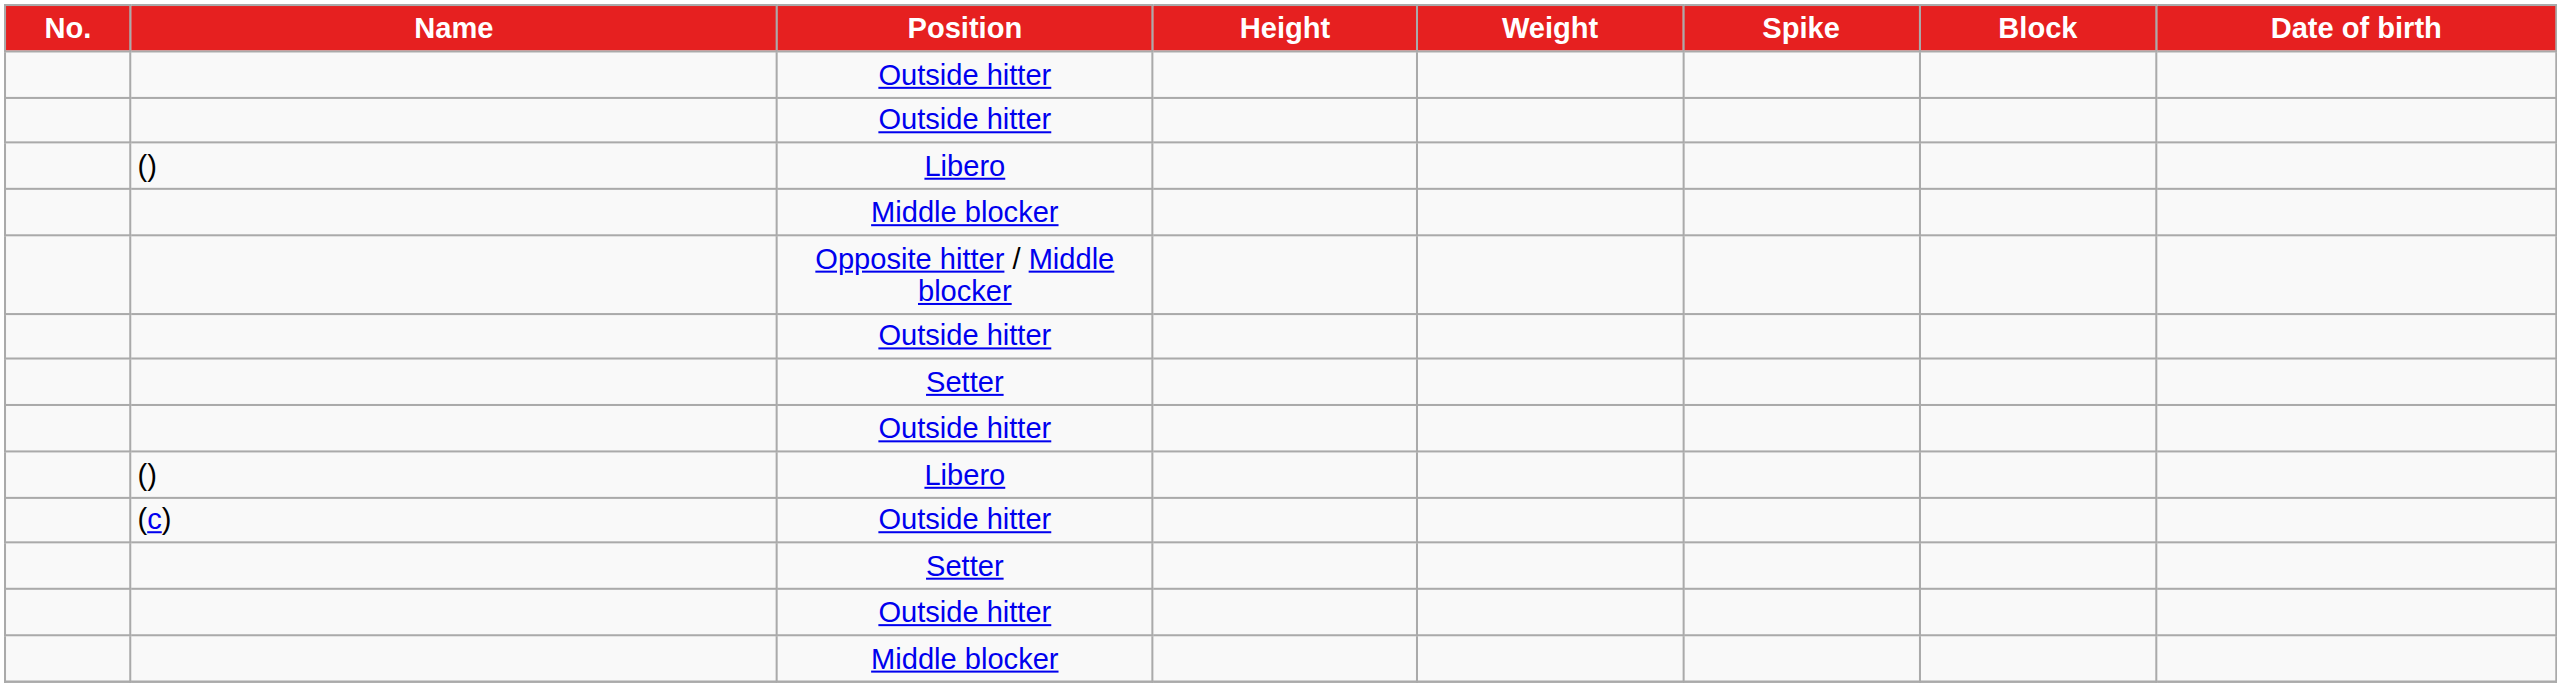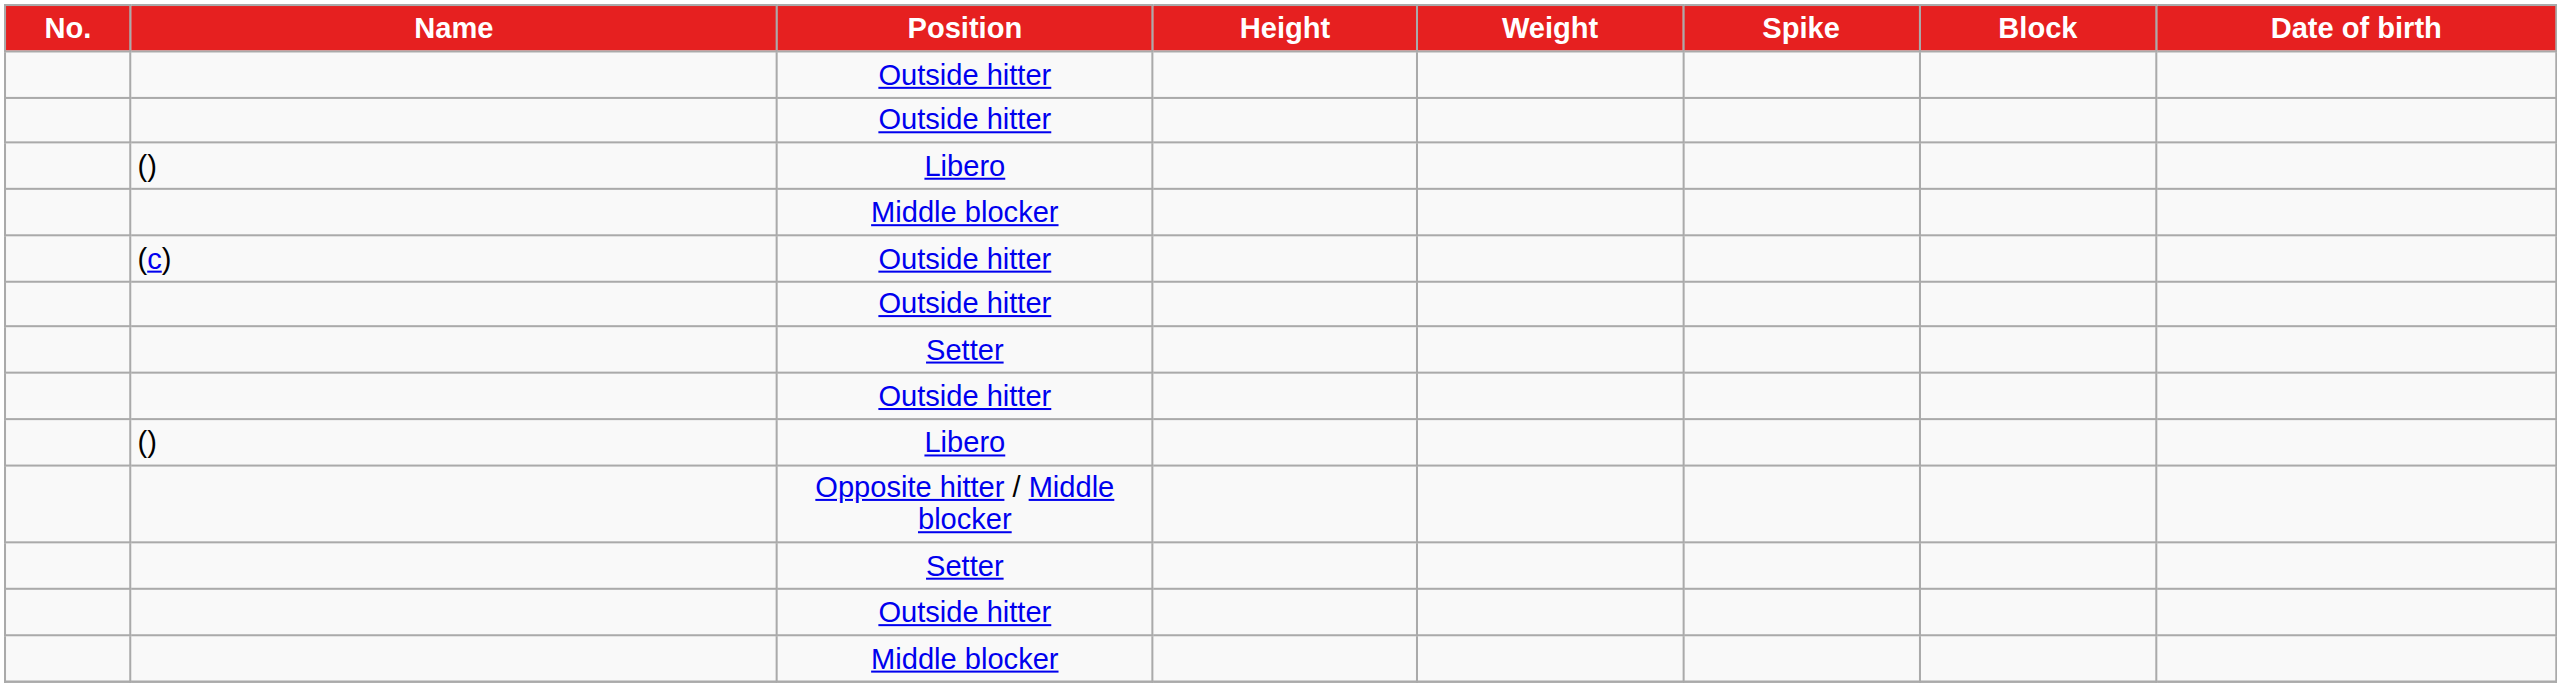 <table class="wikitable sortable" style="font-size:90%; text-align:center; width:100%;">
 <tr>
 <th style="width:4em; background:#E62020; color:white;">No.</th>
 <th style="width:23em; background:#E62020; color:white;">Name</th>
 <th style="width:13em; background:#E62020; color:white;">Position</th>
 <th style="width:9em; background:#E62020; color:white;">Height</th>
 <th style="width:9em; background:#E62020; color:white;">Weight</th>
 <th style="width:8em; background:#E62020; color:white;">Spike</th>
 <th style="width:8em; background:#E62020; color:white;">Block</th>
 <th style="width:14em; background:#E62020; color:white;">Date of birth</th>
 </tr>
 <tr>
 <td></td>
 <td align=left> </td>
 <td><a href='#'>Outside hitter</a></td>
 <td></td>
 <td></td>
 <td></td>
 <td></td>
 <td align=right></td>
 </tr>
 <tr>
 <td></td>
 <td align=left> </td>
 <td><a href='#'>Outside hitter</a></td>
 <td></td>
 <td></td>
 <td></td>
 <td></td>
 <td align=right></td>
 </tr>
 <tr>
 <td></td>
 <td align=left>  ()</td>
 <td><a href='#'>Libero</a></td>
 <td></td>
 <td></td>
 <td></td>
 <td></td>
 <td align=right></td>
 </tr>
 <tr>
 <td></td>
 <td align=left> </td>
 <td><a href='#'>Middle blocker</a></td>
 <td></td>
 <td></td>
 <td></td>
 <td></td>
 <td align=right></td>
 </tr>
 <tr>
 <td></td>
-<td align=left> </td>
-<td><a href='#'>Opposite hitter</a> / <a href='#'>Middle blocker</a></td>
+<td align=left>  (<a href='#'>c</a>)</td>
+<td><a href='#'>Outside hitter</a></td>
 <td></td>
 <td></td>
 <td></td>
 <td></td>
 <td align=right></td>
 </tr>
 <tr>
 <td></td>
 <td align=left> </td>
 <td><a href='#'>Outside hitter</a></td>
 <td></td>
 <td></td>
 <td></td>
 <td></td>
 <td align=right> </td>
 </tr>
 <tr>
 <td></td>
 <td align=left> </td>
 <td><a href='#'>Setter</a></td>
 <td></td>
 <td></td>
 <td></td>
 <td></td>
 <td align=right></td>
 </tr>
 <tr>
 <td></td>
 <td align=left> </td>
 <td><a href='#'>Outside hitter</a></td>
 <td></td>
 <td></td>
 <td></td>
 <td></td>
 <td align=right></td>
 </tr>
 <tr>
 <td></td>
 <td align=left>  ()</td>
 <td><a href='#'>Libero</a></td>
 <td></td>
 <td></td>
 <td></td>
 <td></td>
 <td align=right></td>
 </tr>
 <tr>
 <td></td>
-<td align=left>  (<a href='#'>c</a>)</td>
-<td><a href='#'>Outside hitter</a></td>
+<td align=left> </td>
+<td><a href='#'>Opposite hitter</a> / <a href='#'>Middle blocker</a></td>
 <td></td>
 <td></td>
 <td></td>
 <td></td>
 <td align=right></td>
 </tr>
 <tr>
 <td></td>
 <td align=left> </td>
 <td><a href='#'>Setter</a></td>
 <td></td>
 <td></td>
 <td></td>
 <td></td>
 <td align=right></td>
 </tr>
 <tr>
 <td></td>
 <td align=left> </td>
 <td><a href='#'>Outside hitter</a></td>
 <td></td>
 <td></td>
 <td></td>
 <td></td>
 <td align=right></td>
 </tr>
 <tr>
 <td></td>
 <td align=left> </td>
 <td><a href='#'>Middle blocker</a></td>
 <td></td>
 <td></td>
 <td></td>
 <td></td>
 <td align=right></td>
 </tr>
 <tr>
 </tr>
 </table>
